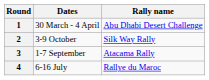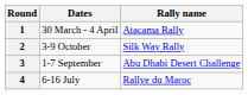 <table class="wikitable" style="font-size: 85%">
 <tr>
 <th>Round</th>
 <th>Dates</th>
 <th>Rally name</th>
 </tr>
 <tr>
 <th>1</th>
 <td>30 March - 4 April</td>
-<td> <a href='#'>Abu Dhabi Desert Challenge</a></td>
+<td> <a href='#'>Atacama Rally</a></td>
 </tr>
 <tr>
 <th>2</th>
 <td>3-9 October</td>
 <td> <a href='#'>Silk Way Rally</a></td>
 </tr>
 <tr>
 <th>3</th>
 <td>1-7 September</td>
-<td> <a href='#'>Atacama Rally</a></td>
+<td> <a href='#'>Abu Dhabi Desert Challenge</a></td>
 </tr>
 <tr>
 <th>4</th>
 <td>6-16 July</td>
 <td> <a href='#'>Rallye du Maroc</a></td>
 </tr>
 </table>
